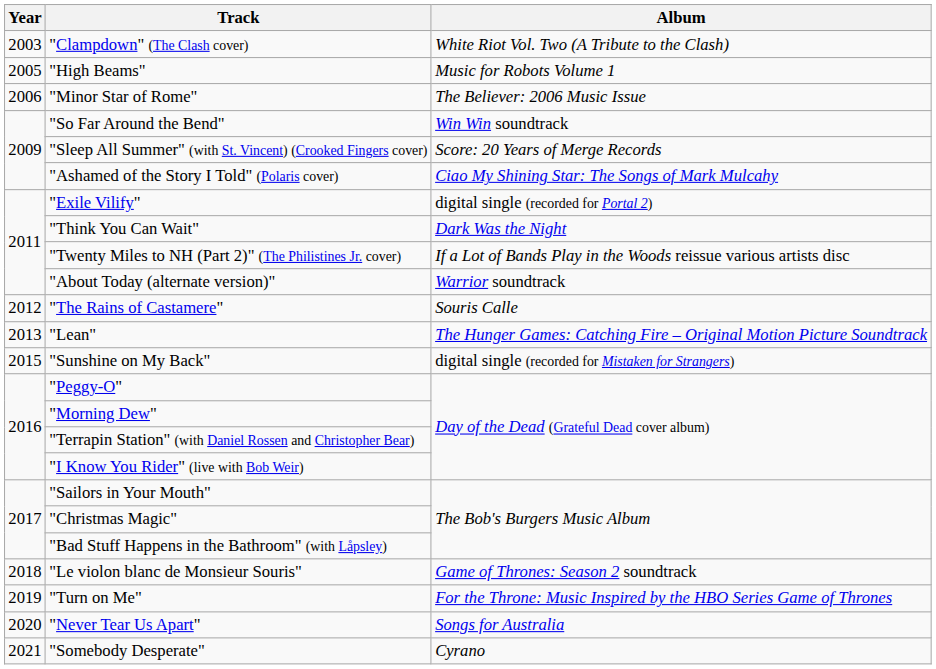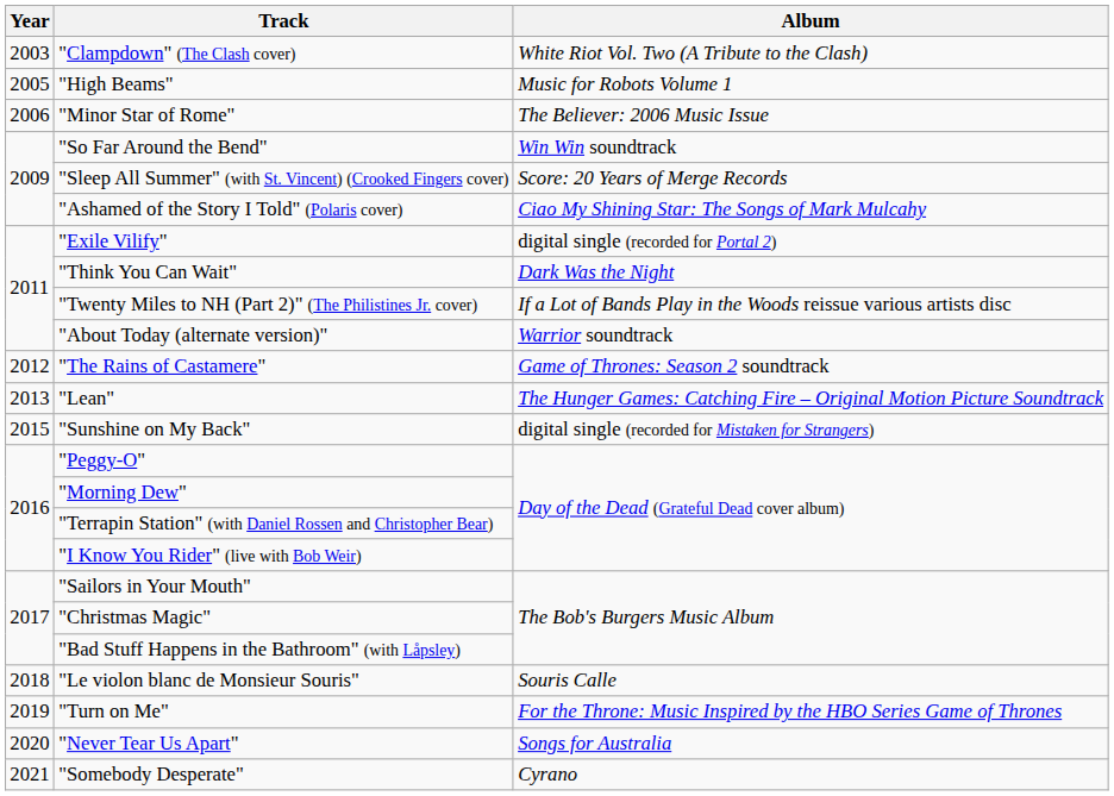 <table class="wikitable">
 <tr>
 <th>Year</th>
 <th>Track</th>
 <th>Album</th>
 </tr>
 <tr>
 <td>2003</td>
 <td>"<a href='#'>Clampdown</a>" <small>(<a href='#'>The Clash</a> cover)</small></td>
 <td><em>White Riot Vol. Two (A Tribute to the Clash)</em></td>
 </tr>
 <tr>
 <td>2005</td>
 <td>"High Beams"</td>
 <td><em>Music for Robots Volume 1</em></td>
 </tr>
 <tr>
 <td>2006</td>
 <td>"Minor Star of Rome"</td>
 <td><em>The Believer: 2006 Music Issue</em></td>
 </tr>
 <tr>
 <td rowspan="3">2009</td>
 <td>"So Far Around the Bend"</td>
 <td><em><a href='#'>Win Win</a></em> soundtrack</td>
 </tr>
 <tr>
 <td>"Sleep All Summer" <small>(with <a href='#'>St. Vincent</a>) (<a href='#'>Crooked Fingers</a> cover)</small></td>
 <td><em>Score: 20 Years of Merge Records</em></td>
 </tr>
 <tr>
 <td>"Ashamed of the Story I Told" <small>(<a href='#'>Polaris</a> cover)</small></td>
 <td><em><a href='#'>Ciao My Shining Star: The Songs of Mark Mulcahy</a></em></td>
 </tr>
 <tr>
 <td rowspan="4">2011</td>
 <td>"<a href='#'>Exile Vilify</a>"</td>
 <td>digital single <small>(recorded for <em><a href='#'>Portal 2</a></em>)</small></td>
 </tr>
 <tr>
 <td>"Think You Can Wait"</td>
 <td><a href='#'><em>Dark Was the Night</em></a></td>
 </tr>
 <tr>
 <td>"Twenty Miles to NH (Part 2)" <small>(<a href='#'>The Philistines Jr.</a> cover)</small></td>
 <td><em>If a Lot of Bands Play in the Woods</em> reissue various artists disc</td>
 </tr>
 <tr>
 <td>"About Today (alternate version)"</td>
 <td><em><a href='#'>Warrior</a></em> soundtrack</td>
 </tr>
 <tr>
 <td>2012</td>
 <td>"<a href='#'>The Rains of Castamere</a>"</td>
-<td><em>Souris Calle</em></td>
+<td><a href='#'><em>Game of Thrones: Season 2</em></a> soundtrack</td>
 </tr>
 <tr>
 <td>2013</td>
 <td>"Lean"</td>
 <td><em><a href='#'>The Hunger Games: Catching Fire – Original Motion Picture Soundtrack</a></em></td>
 </tr>
 <tr>
 <td>2015</td>
 <td>"Sunshine on My Back"</td>
 <td>digital single <small>(recorded for <a href='#'><em>Mistaken for Strangers</em></a>)</small></td>
 </tr>
 <tr>
 <td rowspan="4">2016</td>
 <td>"<a href='#'>Peggy-O</a>"</td>
 <td rowspan="4"><a href='#'><em>Day of the Dead</em></a> <small>(<a href='#'>Grateful Dead</a> cover album)</small></td>
 </tr>
 <tr>
 <td>"<a href='#'>Morning Dew</a>"</td>
 </tr>
 <tr>
 <td>"Terrapin Station" <small>(with <a href='#'>Daniel Rossen</a> and <a href='#'>Christopher Bear</a>)</small></td>
 </tr>
 <tr>
 <td>"<a href='#'>I Know You Rider</a>" <small>(live with <a href='#'>Bob Weir</a>)</small></td>
 </tr>
 <tr>
 <td rowspan="3">2017</td>
 <td>"Sailors in Your Mouth"</td>
 <td rowspan="3"><em>The Bob's Burgers Music Album</em></td>
 </tr>
 <tr>
 <td>"Christmas Magic"</td>
 </tr>
 <tr>
 <td>"Bad Stuff Happens in the Bathroom" <small>(with <a href='#'>Låpsley</a>)</small></td>
 </tr>
 <tr>
 <td>2018</td>
 <td>"Le violon blanc de Monsieur Souris"</td>
-<td><a href='#'><em>Game of Thrones: Season 2</em></a> soundtrack</td>
+<td><em>Souris Calle</em></td>
 </tr>
 <tr>
 <td>2019</td>
 <td>"Turn on Me"</td>
 <td><em><a href='#'>For the Throne: Music Inspired by the HBO Series Game of Thrones</a></em></td>
 </tr>
 <tr>
 <td>2020</td>
 <td>"<a href='#'>Never Tear Us Apart</a>"</td>
 <td><em><a href='#'>Songs for Australia</a></em></td>
 </tr>
 <tr>
 <td>2021</td>
 <td>"Somebody Desperate"</td>
 <td><em>Cyrano</em></td>
 </tr>
 </table>
